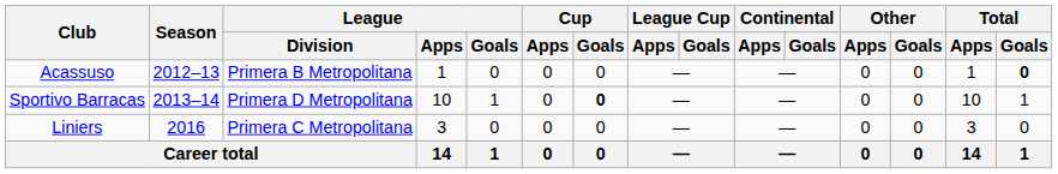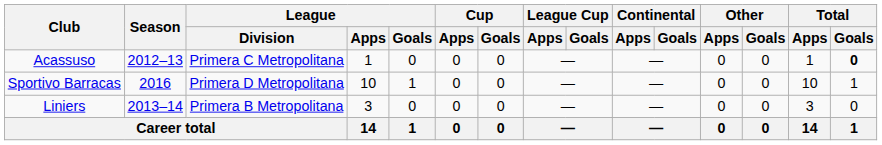 <table class="wikitable" style="text-align:center">
 <tr>
 <th rowspan="2">Club</th>
 <th rowspan="2">Season</th>
 <th colspan="3">League</th>
 <th colspan="2">Cup</th>
 <th colspan="2">League Cup</th>
 <th colspan="2">Continental</th>
 <th colspan="2">Other</th>
 <th colspan="2">Total</th>
 </tr>
 <tr>
 <th>Division</th>
 <th>Apps</th>
 <th>Goals</th>
 <th>Apps</th>
 <th>Goals</th>
 <th>Apps</th>
 <th>Goals</th>
 <th>Apps</th>
 <th>Goals</th>
 <th>Apps</th>
 <th>Goals</th>
 <th>Apps</th>
 <th>Goals</th>
 </tr>
 <tr>
 <td rowspan="1"><a href='#'>Acassuso</a></td>
 <td><a href='#'>2012–13</a></td>
-<td rowspan="1"><a href='#'>Primera B Metropolitana</a></td>
+<td rowspan="1"><a href='#'>Primera C Metropolitana</a></td>
 <td>1</td>
 <td>0</td>
 <td>0</td>
 <td>0</td>
 <td colspan="2">—</td>
 <td colspan="2">—</td>
 <td>0</td>
 <td>0</td>
 <td>1</td>
 <td><strong>0</strong></td>
 </tr>
 <tr>
 <td rowspan="1"><a href='#'>Sportivo Barracas</a></td>
-<td><a href='#'>2013–14</a></td>
+<td><a href='#'>2016</a></td>
 <td rowspan="1"><a href='#'>Primera D Metropolitana</a></td>
 <td>10</td>
 <td>1</td>
 <td>0</td>
-<td><strong>0</strong></td>
+<td>0</td>
 <td colspan="2">—</td>
 <td colspan="2">—</td>
 <td>0</td>
 <td>0</td>
 <td>10</td>
 <td>1</td>
 </tr>
 <tr>
 <td rowspan="1"><a href='#'>Liniers</a></td>
-<td><a href='#'>2016</a></td>
-<td rowspan="1"><a href='#'>Primera C Metropolitana</a></td>
+<td><a href='#'>2013–14</a></td>
+<td rowspan="1"><a href='#'>Primera B Metropolitana</a></td>
 <td>3</td>
 <td>0</td>
 <td>0</td>
 <td>0</td>
 <td colspan="2">—</td>
 <td colspan="2">—</td>
 <td>0</td>
 <td>0</td>
 <td>3</td>
 <td>0</td>
 </tr>
 <tr>
 <th colspan="3">Career total</th>
 <th>14</th>
 <th>1</th>
 <th>0</th>
 <th>0</th>
 <th colspan="2">—</th>
 <th colspan="2">—</th>
 <th>0</th>
 <th>0</th>
 <th>14</th>
 <th>1</th>
 </tr>
 </table>
